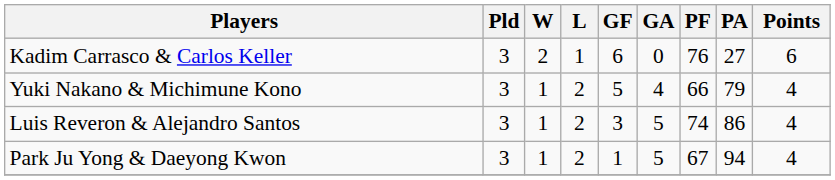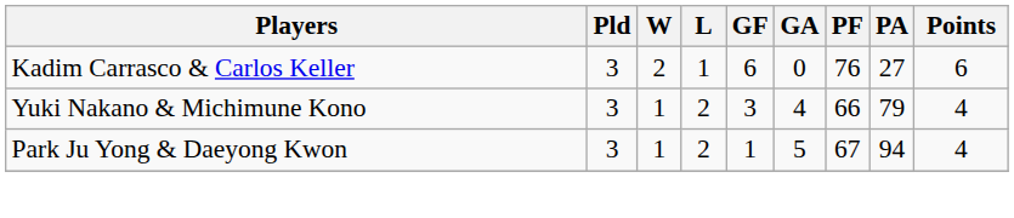 <table class=wikitable style="text-align:center">
 <tr>
 <th width=350>Players</th>
 <th width=20>Pld</th>
 <th width=20>W</th>
 <th width=20>L</th>
 <th width=20>GF</th>
 <th width=20>GA</th>
 <th width=20>PF</th>
 <th width=20>PA</th>
 <th width=50>Points</th>
 </tr>
 <tr>
 <td align=left> Kadim Carrasco & <a href='#'>Carlos Keller</a></td>
 <td>3</td>
 <td>2</td>
 <td>1</td>
 <td>6</td>
 <td>0</td>
 <td>76</td>
 <td>27</td>
 <td>6</td>
 </tr>
 <tr>
 <td align=left> Yuki Nakano & Michimune Kono</td>
 <td>3</td>
 <td>1</td>
 <td>2</td>
-<td>5</td>
+<td>3</td>
 <td>4</td>
 <td>66</td>
 <td>79</td>
-<td>4</td>
-</tr>
-<tr>
-<td align=left> Luis Reveron & Alejandro Santos</td>
-<td>3</td>
-<td>1</td>
-<td>2</td>
-<td>3</td>
-<td>5</td>
-<td>74</td>
-<td>86</td>
 <td>4</td>
 </tr>
 <tr>
 <td align=left> Park Ju Yong & Daeyong Kwon</td>
 <td>3</td>
 <td>1</td>
 <td>2</td>
 <td>1</td>
 <td>5</td>
 <td>67</td>
 <td>94</td>
 <td>4</td>
 </tr>
 <tr>
 </tr>
 </table>
